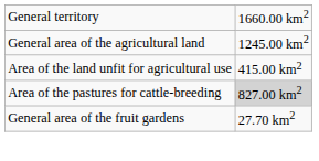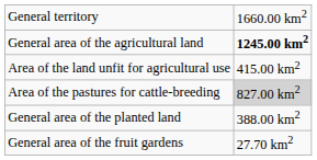 <table class="wikitable">
 <tr>
 <td>General territory</td>
 <td>1660.00 km<sup>2</sup></td>
 </tr>
 <tr>
 <td>General area of the agricultural land</td>
-<td>1245.00 km<sup>2</sup></td>
+<td><strong>1245.00 km<sup>2</sup></strong></td>
 </tr>
 <tr>
 <td>Area of the land unfit for agricultural use</td>
 <td>415.00 km<sup>2</sup></td>
 </tr>
 <tr>
 <td>Area of the pastures for cattle-breeding</td>
 <td style="background: lightgrey;">827.00 km<sup>2</sup></td>
 </tr>
 <tr>
+<td>General area of the planted land</td>
+<td>388.00 km<sup>2</sup></td>
+</tr>
+<tr>
 <td>General area of the fruit gardens</td>
 <td>27.70 km<sup>2</sup></td>
 </tr>
 </table>
